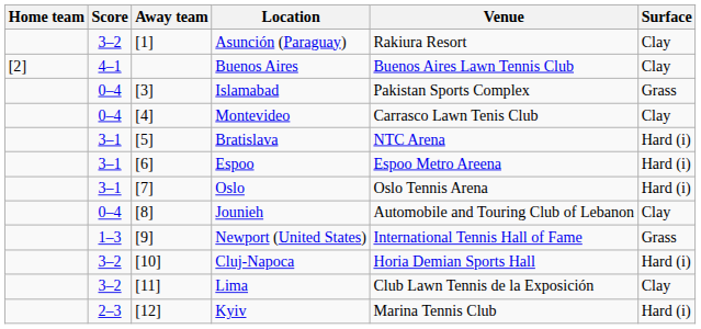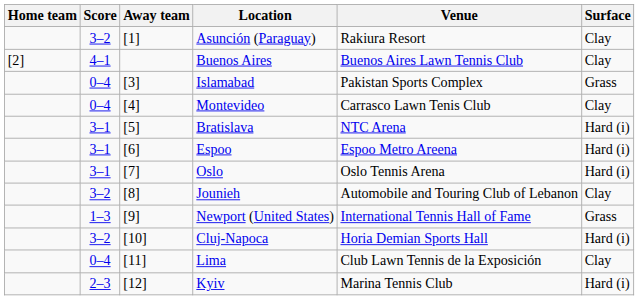 <table class="wikitable">
 <tr>
 <th>Home team</th>
 <th>Score</th>
 <th>Away team</th>
 <th>Location</th>
 <th>Venue</th>
 <th>Surface</th>
 </tr>
 <tr>
 <td></td>
 <td style="text-align:center;"><a href='#'>3–2</a></td>
 <td><strong></strong> [1]</td>
 <td><a href='#'>Asunción</a> (<a href='#'>Paraguay</a>)</td>
 <td>Rakiura Resort</td>
 <td>Clay</td>
 </tr>
 <tr>
 <td><strong></strong> [2]</td>
 <td style="text-align:center;"><a href='#'> 4–1</a></td>
 <td></td>
 <td><a href='#'>Buenos Aires</a></td>
 <td><a href='#'>Buenos Aires Lawn Tennis Club</a></td>
 <td>Clay</td>
 </tr>
 <tr>
 <td></td>
 <td style="text-align:center;"><a href='#'> 0–4</a></td>
 <td><strong></strong> [3]</td>
 <td><a href='#'>Islamabad</a></td>
 <td>Pakistan Sports Complex</td>
 <td>Grass</td>
 </tr>
 <tr>
 <td></td>
 <td style="text-align:center;"><a href='#'> 0–4</a></td>
 <td><strong></strong> [4]</td>
 <td><a href='#'>Montevideo</a></td>
 <td>Carrasco Lawn Tenis Club</td>
 <td>Clay</td>
 </tr>
 <tr>
 <td><strong></strong></td>
 <td style="text-align:center;"><a href='#'>3–1</a></td>
 <td> [5]</td>
 <td><a href='#'>Bratislava</a></td>
 <td><a href='#'>NTC Arena</a></td>
 <td>Hard (i)</td>
 </tr>
 <tr>
 <td><strong></strong></td>
 <td style="text-align:center;"><a href='#'>3–1</a></td>
 <td> [6]</td>
 <td><a href='#'>Espoo</a></td>
 <td><a href='#'>Espoo Metro Areena</a></td>
 <td>Hard (i)</td>
 </tr>
 <tr>
 <td><strong></strong></td>
 <td style="text-align:center;"><a href='#'>3–1</a></td>
 <td> [7]</td>
 <td><a href='#'>Oslo</a></td>
 <td>Oslo Tennis Arena</td>
 <td>Hard (i)</td>
 </tr>
 <tr>
 <td></td>
-<td style="text-align:center;"><a href='#'>0–4</a></td>
+<td style="text-align:center;"><a href='#'> 3–2</a></td>
 <td><strong></strong> [8]</td>
 <td><a href='#'>Jounieh</a></td>
 <td>Automobile and Touring Club of Lebanon</td>
 <td>Clay</td>
 </tr>
 <tr>
 <td></td>
 <td style="text-align:center;"><a href='#'>1–3</a></td>
 <td><strong></strong> [9]</td>
 <td><a href='#'>Newport</a> (<a href='#'>United States</a>)</td>
 <td><a href='#'>International Tennis Hall of Fame</a></td>
 <td>Grass</td>
 </tr>
 <tr>
 <td><strong></strong></td>
 <td style="text-align:center;"><a href='#'>3–2</a></td>
 <td> [10]</td>
 <td><a href='#'>Cluj-Napoca</a></td>
 <td><a href='#'>Horia Demian Sports Hall</a></td>
 <td>Hard (i)</td>
 </tr>
 <tr>
 <td><strong></strong></td>
-<td style="text-align:center;"><a href='#'> 3–2</a></td>
+<td style="text-align:center;"><a href='#'>0–4</a></td>
 <td> [11]</td>
 <td><a href='#'>Lima</a></td>
 <td>Club Lawn Tennis de la Exposición</td>
 <td>Clay</td>
 </tr>
 <tr>
 <td><strong></strong></td>
 <td style="text-align:center;"><a href='#'> 2–3</a></td>
 <td> [12]</td>
 <td><a href='#'>Kyiv</a></td>
 <td>Marina Tennis Club</td>
 <td>Hard (i)</td>
 </tr>
 </table>
